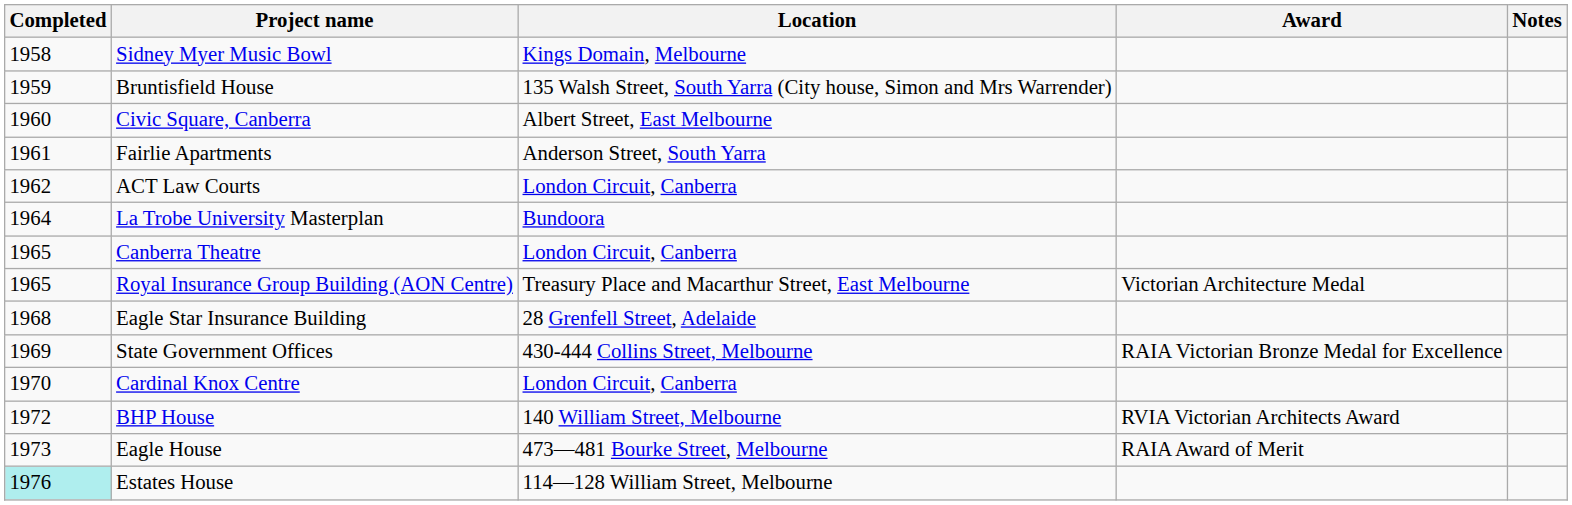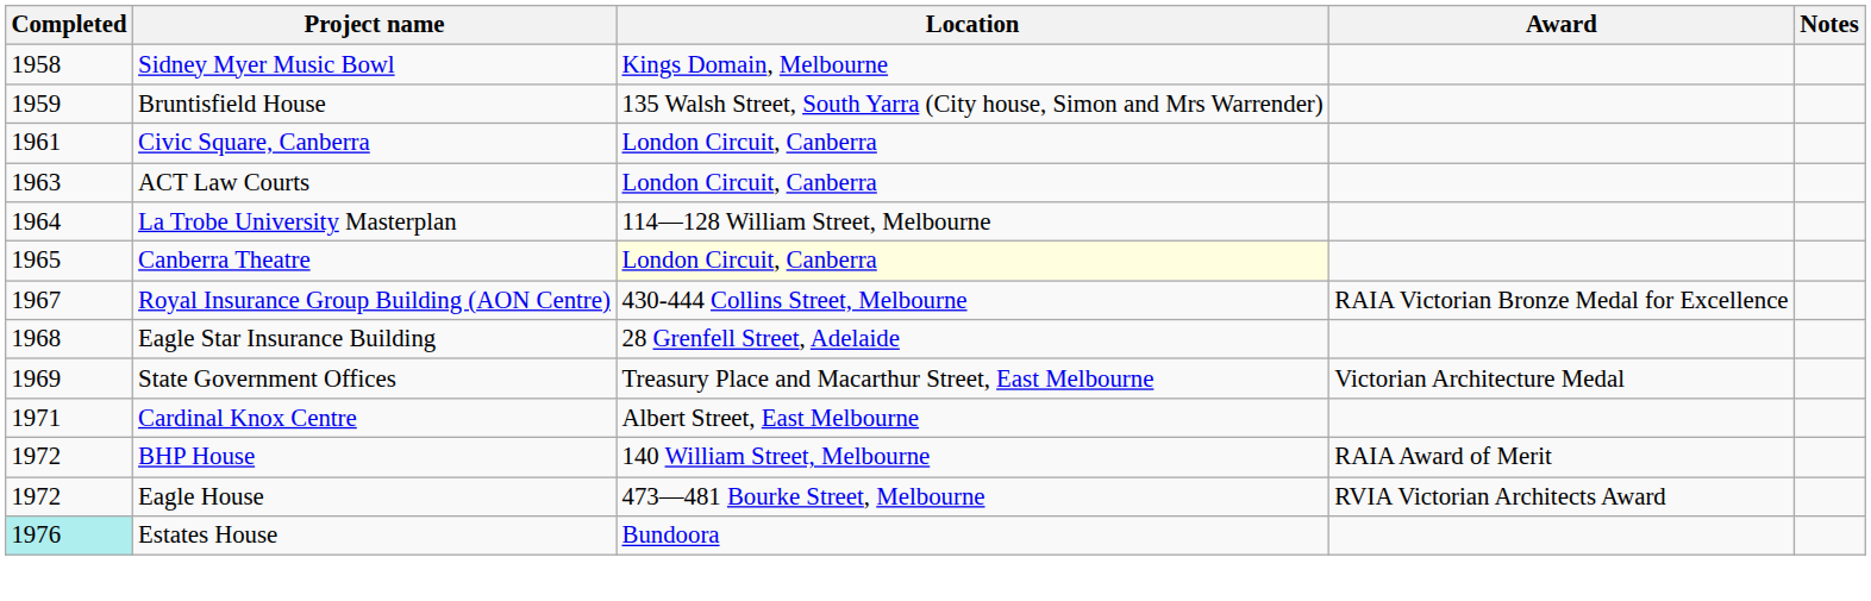 <table class="wikitable sortable">
 <tr>
 <th>Completed</th>
 <th>Project name</th>
 <th>Location</th>
 <th>Award</th>
 <th>Notes</th>
 </tr>
 <tr>
 <td>1958</td>
 <td><a href='#'>Sidney Myer Music Bowl</a></td>
 <td><a href='#'>Kings Domain</a>, <a href='#'>Melbourne</a></td>
 <td></td>
 <td></td>
 </tr>
 <tr>
 <td>1959</td>
 <td>Bruntisfield House</td>
 <td>135 Walsh Street, <a href='#'>South Yarra</a> (City house, Simon and Mrs Warrender)</td>
 <td></td>
 <td></td>
 </tr>
 <tr>
-<td>1960</td>
+<td>1961</td>
 <td><a href='#'>Civic Square, Canberra</a></td>
-<td>Albert Street, <a href='#'>East Melbourne</a></td>
+<td><a href='#'>London Circuit</a>, <a href='#'>Canberra</a></td>
 <td></td>
 <td></td>
 </tr>
 <tr>
-<td>1961</td>
-<td>Fairlie Apartments</td>
-<td>Anderson Street, <a href='#'>South Yarra</a></td>
-<td></td>
-<td></td>
-</tr>
-<tr>
-<td>1962</td>
+<td>1963</td>
 <td>ACT Law Courts</td>
 <td><a href='#'>London Circuit</a>, <a href='#'>Canberra</a></td>
 <td></td>
 <td></td>
 </tr>
 <tr>
 <td>1964</td>
 <td><a href='#'>La Trobe University</a> Masterplan</td>
-<td><a href='#'>Bundoora</a></td>
+<td>114—128 William Street, Melbourne</td>
 <td></td>
 <td></td>
 </tr>
 <tr>
 <td>1965</td>
 <td><a href='#'>Canberra Theatre</a></td>
-<td><a href='#'>London Circuit</a>, <a href='#'>Canberra</a></td>
+<td style="background: lightyellow;"><a href='#'>London Circuit</a>, <a href='#'>Canberra</a></td>
 <td></td>
 <td></td>
 </tr>
 <tr>
-<td>1965</td>
+<td>1967</td>
 <td><a href='#'>Royal Insurance Group Building (AON Centre)</a></td>
-<td>Treasury Place and Macarthur Street, <a href='#'>East Melbourne</a></td>
-<td>Victorian Architecture Medal </td>
+<td>430-444 <a href='#'>Collins Street, Melbourne</a></td>
+<td>RAIA Victorian Bronze Medal for Excellence </td>
 <td></td>
 </tr>
 <tr>
 <td>1968</td>
 <td>Eagle Star Insurance Building</td>
 <td>28 <a href='#'>Grenfell Street</a>, <a href='#'>Adelaide</a></td>
 <td></td>
 <td></td>
 </tr>
 <tr>
 <td>1969</td>
 <td>State Government Offices</td>
-<td>430-444 <a href='#'>Collins Street, Melbourne</a></td>
-<td>RAIA Victorian Bronze Medal for Excellence </td>
+<td>Treasury Place and Macarthur Street, <a href='#'>East Melbourne</a></td>
+<td>Victorian Architecture Medal </td>
 <td></td>
 </tr>
 <tr>
-<td>1970</td>
+<td>1971</td>
 <td><a href='#'>Cardinal Knox Centre</a></td>
-<td><a href='#'>London Circuit</a>, <a href='#'>Canberra</a></td>
+<td>Albert Street, <a href='#'>East Melbourne</a></td>
 <td></td>
 <td></td>
 </tr>
 <tr>
 <td>1972</td>
 <td><a href='#'>BHP House</a></td>
 <td>140 <a href='#'>William Street, Melbourne</a></td>
-<td>RVIA Victorian Architects Award </td>
+<td>RAIA Award of Merit </td>
 <td></td>
 </tr>
 <tr>
-<td>1973</td>
+<td>1972</td>
 <td>Eagle House</td>
 <td>473—481 <a href='#'>Bourke Street</a>, <a href='#'>Melbourne</a></td>
-<td>RAIA Award of Merit </td>
+<td>RVIA Victorian Architects Award </td>
 <td></td>
 </tr>
 <tr>
 <td style="background: paleturquoise;">1976</td>
 <td>Estates House</td>
-<td>114—128 William Street, Melbourne</td>
+<td><a href='#'>Bundoora</a></td>
 <td></td>
 </tr>
 </table>
